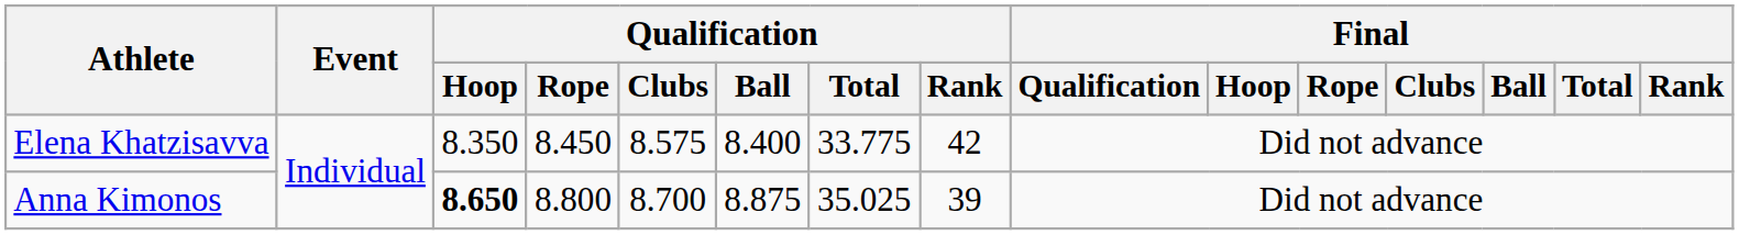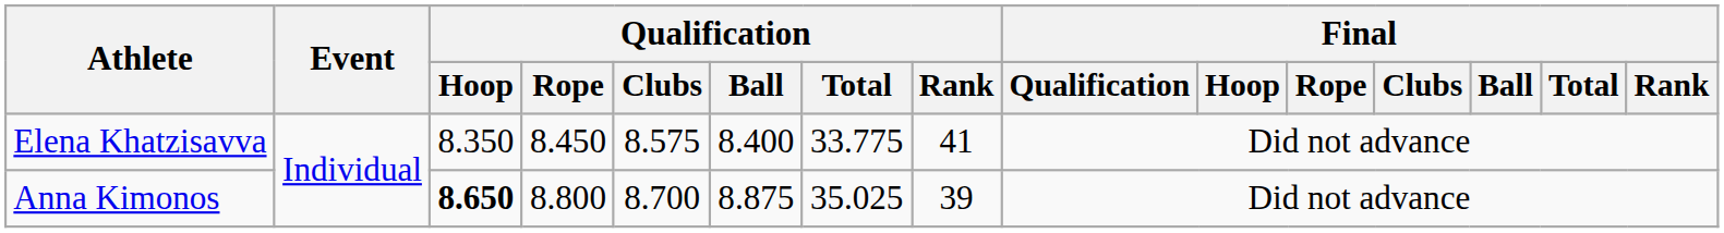 <table class=wikitable style="font-size:90%">
 <tr>
 <th rowspan=2>Athlete</th>
 <th rowspan=2>Event</th>
 <th colspan=6>Qualification</th>
 <th colspan=7>Final</th>
 </tr>
 <tr style="font-size:95%">
 <th>Hoop</th>
 <th>Rope</th>
 <th>Clubs</th>
 <th>Ball</th>
 <th>Total</th>
 <th>Rank</th>
 <th>Qualification</th>
 <th>Hoop</th>
 <th>Rope</th>
 <th>Clubs</th>
 <th>Ball</th>
 <th>Total</th>
 <th>Rank</th>
 </tr>
 <tr align=center>
 <td align=left><a href='#'>Elena Khatzisavva</a></td>
 <td align=left rowspan=2><a href='#'>Individual</a></td>
 <td>8.350</td>
 <td>8.450</td>
 <td>8.575</td>
 <td>8.400</td>
 <td>33.775</td>
-<td>42</td>
+<td>41</td>
 <td colspan=7>Did not advance</td>
 </tr>
 <tr align=center>
 <td align=left><a href='#'>Anna Kimonos</a></td>
 <td><strong>8.650</strong></td>
 <td>8.800</td>
 <td>8.700</td>
 <td>8.875</td>
 <td>35.025</td>
 <td>39</td>
 <td colspan=7>Did not advance</td>
 </tr>
 </table>
